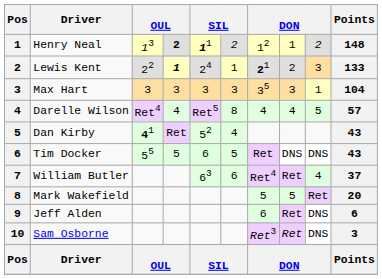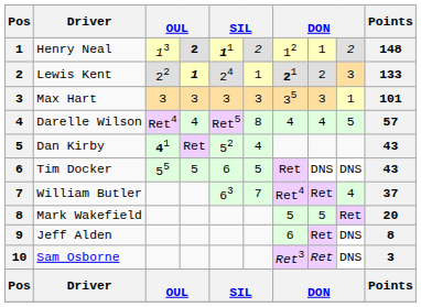 <table class="wikitable" style="font-size: 85%; text-align: center;">
 <tr valign="top">
 <th valign="middle">Pos</th>
 <th valign="middle">Driver</th>
 <th colspan="2"><br><a href='#'>OUL</a></th>
 <th colspan="2"><br><a href='#'>SIL</a></th>
 <th colspan="3"><br><a href='#'>DON</a></th>
 <th valign=middle>Points</th>
 </tr>
 <tr>
 <th>1</th>
 <td align=left> Henry Neal</td>
 <td style="background:#ffffbf;"><em>1</em><sup>3</sup></td>
 <td style="background:#dfdfdf;"><strong>2</strong></td>
 <td style="background:#ffffbf;"><strong><em>1</em></strong><sup>1</sup></td>
 <td style="background:#dfdfdf;"><em>2</em></td>
 <td style="background:#ffffbf;">1<sup>2</sup></td>
 <td style="background:#ffffbf;">1</td>
 <td style="background:#dfdfdf;"><em>2</em></td>
 <th>148</th>
 </tr>
 <tr>
 <th>2</th>
 <td align=left> Lewis Kent</td>
 <td style="background:#dfdfdf;">2<sup>2</sup></td>
 <td style="background:#ffffbf;"><strong><em>1</em></strong></td>
 <td style="background:#dfdfdf;">2<sup>4</sup></td>
 <td style="background:#ffffbf;">1</td>
 <td style="background:#dfdfdf;"><strong>2</strong><sup>1</sup></td>
 <td style="background:#dfdfdf;">2</td>
 <td style="background:#ffdf9f;">3</td>
 <th>133</th>
 </tr>
 <tr>
 <th>3</th>
 <td align=left> Max Hart</td>
 <td style="background:#ffdf9f;">3</td>
 <td style="background:#ffdf9f;">3</td>
 <td style="background:#ffdf9f;">3</td>
 <td style="background:#ffdf9f;"> 3 </td>
 <td style="background:#ffdf9f;">3<sup>5</sup></td>
 <td style="background:#ffdf9f;">3</td>
 <td style="background:#ffffbf;">1</td>
-<th>104</th>
+<th>101</th>
 </tr>
 <tr>
 <th>4</th>
 <td align=left> Darelle Wilson</td>
 <td style="background:#efcfff;">Ret<sup>4</sup></td>
 <td style="background:#dfffdf;">4</td>
 <td style="background:#efcfff;">Ret<sup>5</sup></td>
 <td style="background:#dfffdf;">8</td>
 <td style="background:#dfffdf;">4</td>
 <td style="background:#dfffdf;">4</td>
 <td style="background:#dfffdf;">5</td>
 <th>57</th>
 </tr>
 <tr>
 <th>5</th>
 <td align=left> Dan Kirby</td>
 <td style="background:#dfffdf;"><strong>4</strong><sup>1</sup></td>
 <td style="background:#efcfff;">Ret</td>
 <td style="background:#dfffdf;">5<sup>2</sup></td>
 <td style="background:#dfffdf;">4</td>
 <td></td>
 <td></td>
 <td></td>
 <th>43</th>
 </tr>
 <tr>
 <th>6</th>
 <td align=left> Tim Docker</td>
 <td style="background:#dfffdf;">5<sup>5</sup></td>
 <td style="background:#dfffdf;">5</td>
 <td style="background:#dfffdf;">6</td>
 <td style="background:#dfffdf;">5</td>
 <td style="background:#efcfff;">Ret</td>
 <td style="background:#ffffff;">DNS</td>
 <td style="background:#ffffff;">DNS</td>
 <th>43</th>
 </tr>
 <tr>
 <th>7</th>
 <td align=left> William Butler</td>
 <td></td>
 <td></td>
 <td style="background:#dfffdf;">6<sup>3</sup></td>
-<td style="background:#dfffdf;">6</td>
+<td style="background:#dfffdf;">7</td>
 <td style="background:#efcfff;">Ret<sup>4</sup></td>
 <td style="background:#efcfff;">Ret</td>
 <td style="background:#dfffdf;">4</td>
 <th>37</th>
 </tr>
 <tr>
 <th>8</th>
 <td align=left nowrap> Mark Wakefield</td>
 <td></td>
 <td></td>
 <td></td>
 <td></td>
 <td style="background:#dfffdf;">5</td>
 <td style="background:#dfffdf;">5</td>
 <td style="background:#efcfff;">Ret</td>
 <th>20</th>
 </tr>
 <tr>
 <th>9</th>
 <td align=left> Jeff Alden</td>
 <td></td>
 <td></td>
 <td></td>
 <td></td>
 <td style="background:#dfffdf;">6</td>
 <td style="background:#efcfff;">Ret</td>
 <td style="background:#ffffff;">DNS</td>
-<th>6</th>
+<th>8</th>
 </tr>
 <tr>
 <th>10</th>
 <td align=left> <a href='#'>Sam Osborne</a></td>
 <td></td>
 <td></td>
 <td></td>
 <td></td>
 <td style="background:#efcfff;"><em>Ret</em><sup>3</sup></td>
 <td style="background:#efcfff;"><em>Ret</em></td>
 <td style="background:#ffffff;">DNS</td>
 <th>3</th>
 </tr>
 <tr>
 </tr>
 <tr valign="top">
 <th valign="middle">Pos</th>
 <th valign="middle">Driver</th>
 <th colspan="2"><br><a href='#'>OUL</a></th>
 <th colspan="2"><br><a href='#'>SIL</a></th>
 <th colspan="3"><br><a href='#'>DON</a></th>
 <th valign=middle>Points</th>
 </tr>
 <tr>
 </tr>
 </table>
